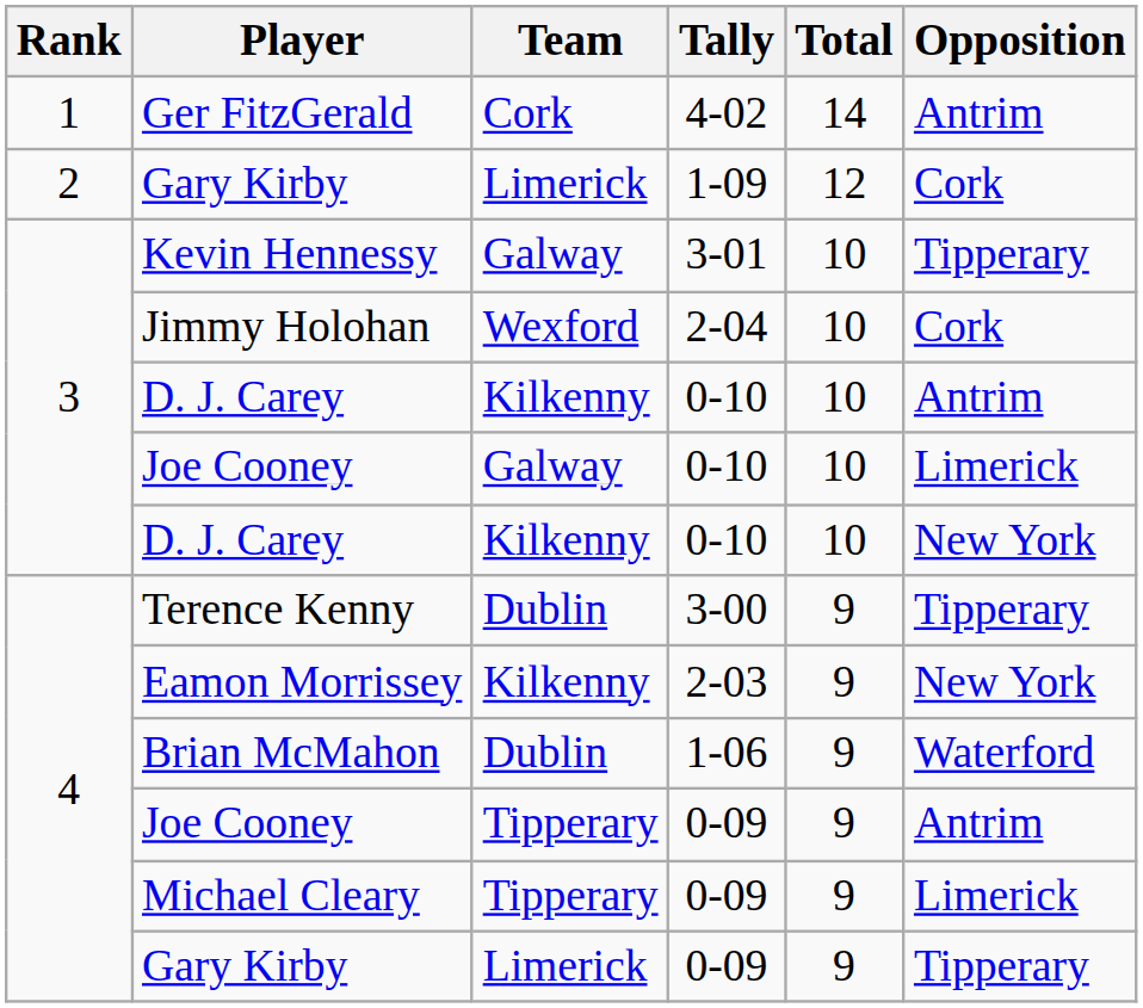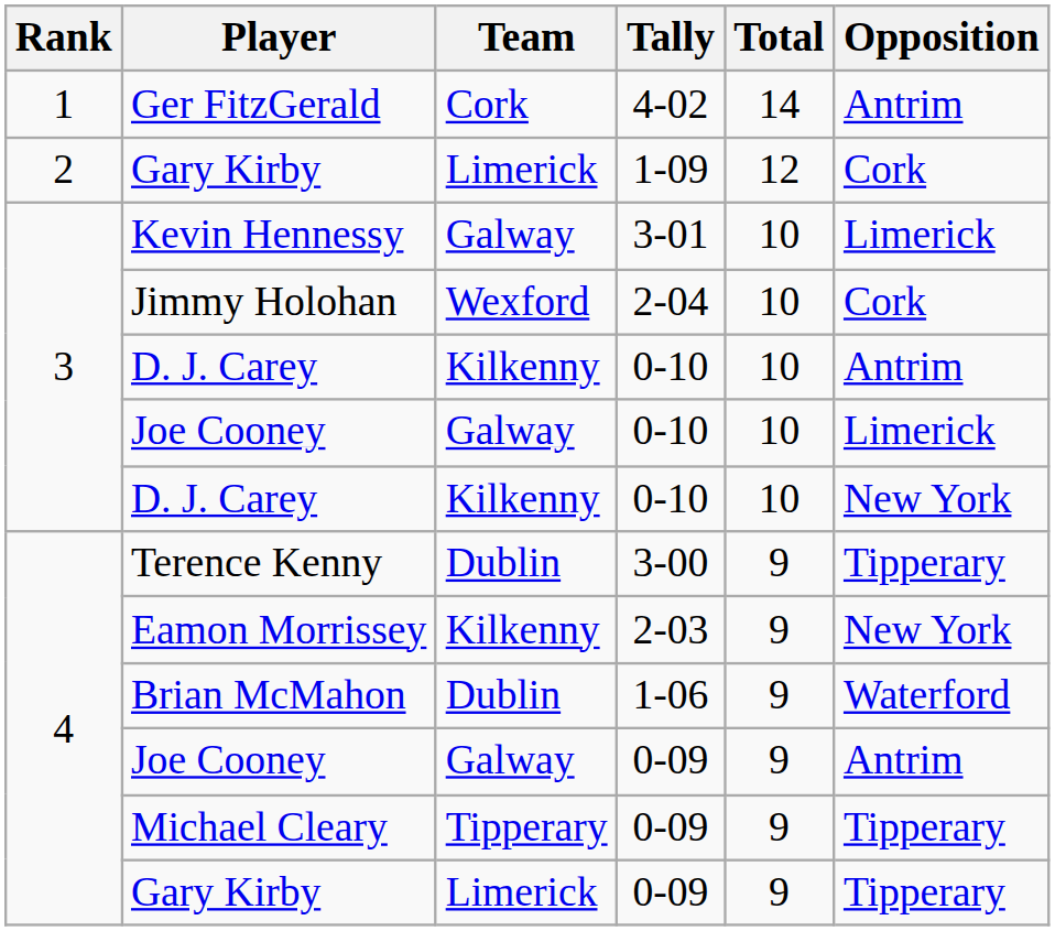 <table class="wikitable">
 <tr>
 <th>Rank</th>
 <th>Player</th>
 <th>Team</th>
 <th>Tally</th>
 <th>Total</th>
 <th>Opposition</th>
 </tr>
 <tr>
 <td rowspan=1 align=center>1</td>
 <td><a href='#'>Ger FitzGerald</a></td>
 <td><a href='#'>Cork</a></td>
 <td align=center>4-02</td>
 <td align=center>14</td>
 <td><a href='#'>Antrim</a></td>
 </tr>
 <tr>
 <td rowspan=1 align=center>2</td>
 <td><a href='#'>Gary Kirby</a></td>
 <td><a href='#'>Limerick</a></td>
 <td align=center>1-09</td>
 <td align=center>12</td>
 <td><a href='#'>Cork</a></td>
 </tr>
 <tr>
 <td rowspan=5 align=center>3</td>
 <td><a href='#'>Kevin Hennessy</a></td>
 <td><a href='#'>Galway</a></td>
 <td align=center>3-01</td>
 <td align=center>10</td>
-<td><a href='#'>Tipperary</a></td>
+<td><a href='#'>Limerick</a></td>
 </tr>
 <tr>
 <td>Jimmy Holohan</td>
 <td><a href='#'>Wexford</a></td>
 <td align=center>2-04</td>
 <td align=center>10</td>
 <td><a href='#'>Cork</a></td>
 </tr>
 <tr>
 <td><a href='#'>D. J. Carey</a></td>
 <td><a href='#'>Kilkenny</a></td>
 <td align=center>0-10</td>
 <td align=center>10</td>
 <td><a href='#'>Antrim</a></td>
 </tr>
 <tr>
 <td><a href='#'>Joe Cooney</a></td>
 <td><a href='#'>Galway</a></td>
 <td align=center>0-10</td>
 <td align=center>10</td>
 <td><a href='#'>Limerick</a></td>
 </tr>
 <tr>
 <td><a href='#'>D. J. Carey</a></td>
 <td><a href='#'>Kilkenny</a></td>
 <td align=center>0-10</td>
 <td align=center>10</td>
 <td><a href='#'>New York</a></td>
 </tr>
 <tr>
 <td rowspan=6 align=center>4</td>
 <td>Terence Kenny</td>
 <td><a href='#'>Dublin</a></td>
 <td align=center>3-00</td>
 <td align=center>9</td>
 <td><a href='#'>Tipperary</a></td>
 </tr>
 <tr>
 <td><a href='#'>Eamon Morrissey</a></td>
 <td><a href='#'>Kilkenny</a></td>
 <td align=center>2-03</td>
 <td align=center>9</td>
 <td><a href='#'>New York</a></td>
 </tr>
 <tr>
 <td><a href='#'>Brian McMahon</a></td>
 <td><a href='#'>Dublin</a></td>
 <td align=center>1-06</td>
 <td align=center>9</td>
 <td><a href='#'>Waterford</a></td>
 </tr>
 <tr>
 <td><a href='#'>Joe Cooney</a></td>
-<td><a href='#'>Tipperary</a></td>
+<td><a href='#'>Galway</a></td>
 <td align=center>0-09</td>
 <td align=center>9</td>
 <td><a href='#'>Antrim</a></td>
 </tr>
 <tr>
 <td><a href='#'>Michael Cleary</a></td>
 <td><a href='#'>Tipperary</a></td>
 <td align=center>0-09</td>
 <td align=center>9</td>
-<td><a href='#'>Limerick</a></td>
+<td><a href='#'>Tipperary</a></td>
 </tr>
 <tr>
 <td><a href='#'>Gary Kirby</a></td>
 <td><a href='#'>Limerick</a></td>
 <td align=center>0-09</td>
 <td align=center>9</td>
 <td><a href='#'>Tipperary</a></td>
 </tr>
 </table>
